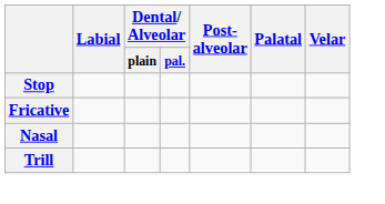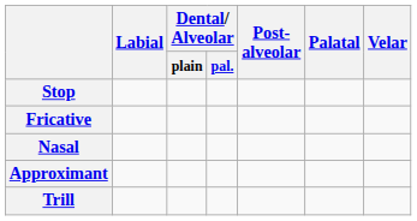 <table class="wikitable" style="text-align:center">
 <tr>
 <th rowspan="2"></th>
 <th rowspan="2"><a href='#'>Labial</a></th>
 <th colspan="2"><a href='#'>Dental</a>/<br><a href='#'>Alveolar</a></th>
 <th rowspan="2"><a href='#'>Post-<br>alveolar</a></th>
 <th rowspan="2"><a href='#'>Palatal</a></th>
 <th rowspan="2"><a href='#'>Velar</a></th>
 </tr>
 <tr>
 <th><small>plain</small></th>
 <th><small><a href='#'>pal.</a></small></th>
 </tr>
 <tr>
 <th><a href='#'>Stop</a></th>
 <td> </td>
 <td> </td>
 <td> </td>
 <td></td>
 <td> </td>
 <td> </td>
 </tr>
 <tr>
 <th><a href='#'>Fricative</a></th>
 <td></td>
 <td> </td>
 <td></td>
 <td> </td>
 <td> </td>
 <td> </td>
 </tr>
 <tr>
 <th><a href='#'>Nasal</a></th>
 <td> </td>
 <td> </td>
 <td> </td>
 <td></td>
 <td></td>
 <td></td>
 </tr>
 <tr>
+<th><a href='#'>Approximant</a></th>
+<td> </td>
+<td> </td>
+<td> </td>
+<td></td>
+<td> </td>
+<td></td>
+</tr>
+<tr>
 <th><a href='#'>Trill</a></th>
 <td></td>
 <td> </td>
 <td></td>
 <td></td>
 <td></td>
 <td></td>
 </tr>
 </table>
